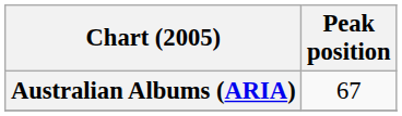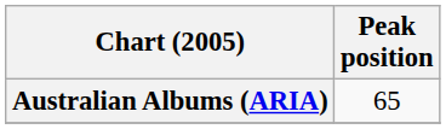 <table class="wikitable sortable plainrowheaders">
 <tr>
 <th scope="col">Chart (2005)</th>
 <th scope="col">Peak<br>position</th>
 </tr>
 <tr>
 <th scope="row">Australian Albums (<a href='#'>ARIA</a>)</th>
-<td style="text-align:center">67</td>
+<td style="text-align:center">65</td>
 </tr>
 <tr>
 </tr>
 <tr>
 </tr>
 <tr>
 </tr>
 <tr>
 </tr>
 <tr>
 </tr>
 <tr>
 </tr>
 <tr>
 </tr>
 <tr>
 </tr>
 <tr>
 </tr>
 </table>
